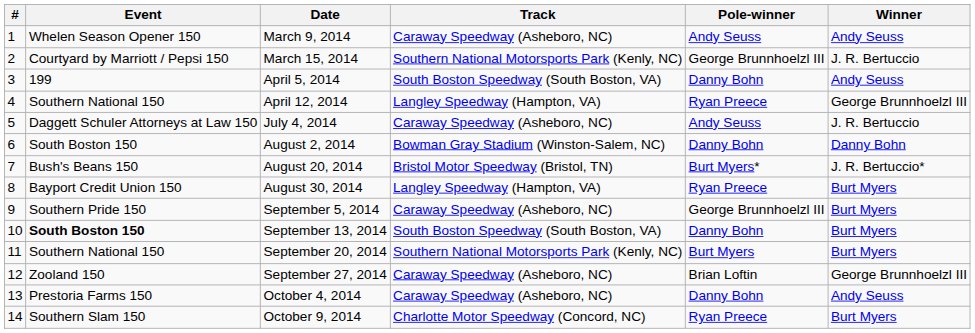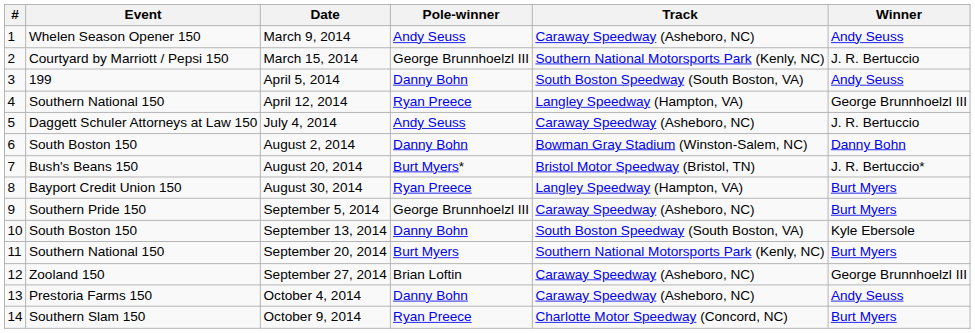 <table class="wikitable">
 <tr>
 <th>#</th>
 <th>Event</th>
 <th>Date</th>
+<th>Pole-winner</th>
 <th>Track</th>
-<th>Pole-winner</th>
 <th>Winner</th>
 </tr>
 <tr>
 <td>1</td>
 <td>Whelen Season Opener 150</td>
 <td>March 9, 2014</td>
+<td><a href='#'>Andy Seuss</a></td>
 <td><a href='#'>Caraway Speedway</a> (Asheboro, NC)</td>
-<td><a href='#'>Andy Seuss</a></td>
 <td><a href='#'>Andy Seuss</a></td>
 </tr>
 <tr>
 <td>2</td>
 <td>Courtyard by Marriott / Pepsi 150</td>
 <td>March 15, 2014</td>
+<td>George Brunnhoelzl III</td>
 <td><a href='#'>Southern National Motorsports Park</a> (Kenly, NC)</td>
-<td>George Brunnhoelzl III</td>
 <td>J. R. Bertuccio</td>
 </tr>
 <tr>
 <td>3</td>
 <td> 199</td>
 <td>April 5, 2014</td>
+<td><a href='#'>Danny Bohn</a></td>
 <td><a href='#'>South Boston Speedway</a> (South Boston, VA)</td>
-<td><a href='#'>Danny Bohn</a></td>
 <td><a href='#'>Andy Seuss</a></td>
 </tr>
 <tr>
 <td>4</td>
 <td>Southern National 150</td>
 <td>April 12, 2014</td>
+<td><a href='#'>Ryan Preece</a></td>
 <td><a href='#'>Langley Speedway</a> (Hampton, VA)</td>
-<td><a href='#'>Ryan Preece</a></td>
 <td>George Brunnhoelzl III</td>
 </tr>
 <tr>
 <td>5</td>
 <td>Daggett Schuler Attorneys at Law 150</td>
 <td>July 4, 2014</td>
+<td><a href='#'>Andy Seuss</a></td>
 <td><a href='#'>Caraway Speedway</a> (Asheboro, NC)</td>
-<td><a href='#'>Andy Seuss</a></td>
 <td>J. R. Bertuccio</td>
 </tr>
 <tr>
 <td>6</td>
 <td>South Boston 150</td>
 <td>August 2, 2014</td>
+<td><a href='#'>Danny Bohn</a></td>
 <td><a href='#'>Bowman Gray Stadium</a> (Winston-Salem, NC)</td>
-<td><a href='#'>Danny Bohn</a></td>
 <td><a href='#'>Danny Bohn</a></td>
 </tr>
 <tr>
 <td>7</td>
 <td>Bush's Beans 150</td>
 <td>August 20, 2014</td>
+<td><a href='#'>Burt Myers</a>*</td>
 <td><a href='#'>Bristol Motor Speedway</a> (Bristol, TN)</td>
-<td><a href='#'>Burt Myers</a>*</td>
 <td>J. R. Bertuccio*</td>
 </tr>
 <tr>
 <td>8</td>
 <td>Bayport Credit Union 150</td>
 <td>August 30, 2014</td>
+<td><a href='#'>Ryan Preece</a></td>
 <td><a href='#'>Langley Speedway</a> (Hampton, VA)</td>
-<td><a href='#'>Ryan Preece</a></td>
 <td><a href='#'>Burt Myers</a></td>
 </tr>
 <tr>
 <td>9</td>
 <td>Southern Pride 150</td>
 <td>September 5, 2014</td>
+<td>George Brunnhoelzl III</td>
 <td><a href='#'>Caraway Speedway</a> (Asheboro, NC)</td>
-<td>George Brunnhoelzl III</td>
 <td><a href='#'>Burt Myers</a></td>
 </tr>
 <tr>
 <td>10</td>
-<td><strong>South Boston 150</strong></td>
+<td>South Boston 150</td>
 <td>September 13, 2014</td>
+<td><a href='#'>Danny Bohn</a></td>
 <td><a href='#'>South Boston Speedway</a> (South Boston, VA)</td>
-<td><a href='#'>Danny Bohn</a></td>
-<td><a href='#'>Burt Myers</a></td>
+<td>Kyle Ebersole</td>
 </tr>
 <tr>
 <td>11</td>
 <td>Southern National 150</td>
 <td>September 20, 2014</td>
+<td><a href='#'>Burt Myers</a></td>
 <td><a href='#'>Southern National Motorsports Park</a> (Kenly, NC)</td>
-<td><a href='#'>Burt Myers</a></td>
 <td><a href='#'>Burt Myers</a></td>
 </tr>
 <tr>
 <td>12</td>
 <td>Zooland 150</td>
 <td>September 27, 2014</td>
+<td>Brian Loftin</td>
 <td><a href='#'>Caraway Speedway</a> (Asheboro, NC)</td>
-<td>Brian Loftin</td>
 <td>George Brunnhoelzl III</td>
 </tr>
 <tr>
 <td>13</td>
 <td>Prestoria Farms 150</td>
 <td>October 4, 2014</td>
+<td><a href='#'>Danny Bohn</a></td>
 <td><a href='#'>Caraway Speedway</a> (Asheboro, NC)</td>
-<td><a href='#'>Danny Bohn</a></td>
 <td><a href='#'>Andy Seuss</a></td>
 </tr>
 <tr>
 <td>14</td>
 <td>Southern Slam 150</td>
 <td>October 9, 2014</td>
+<td><a href='#'>Ryan Preece</a></td>
 <td><a href='#'>Charlotte Motor Speedway</a> (Concord, NC)</td>
-<td><a href='#'>Ryan Preece</a></td>
 <td><a href='#'>Burt Myers</a></td>
 </tr>
 </table>
